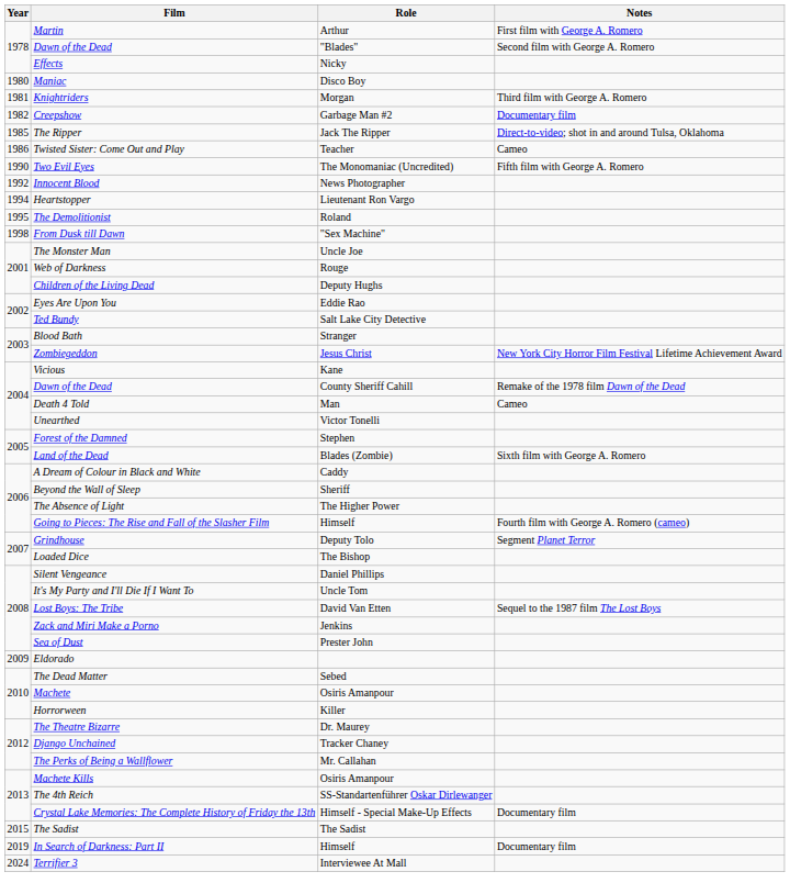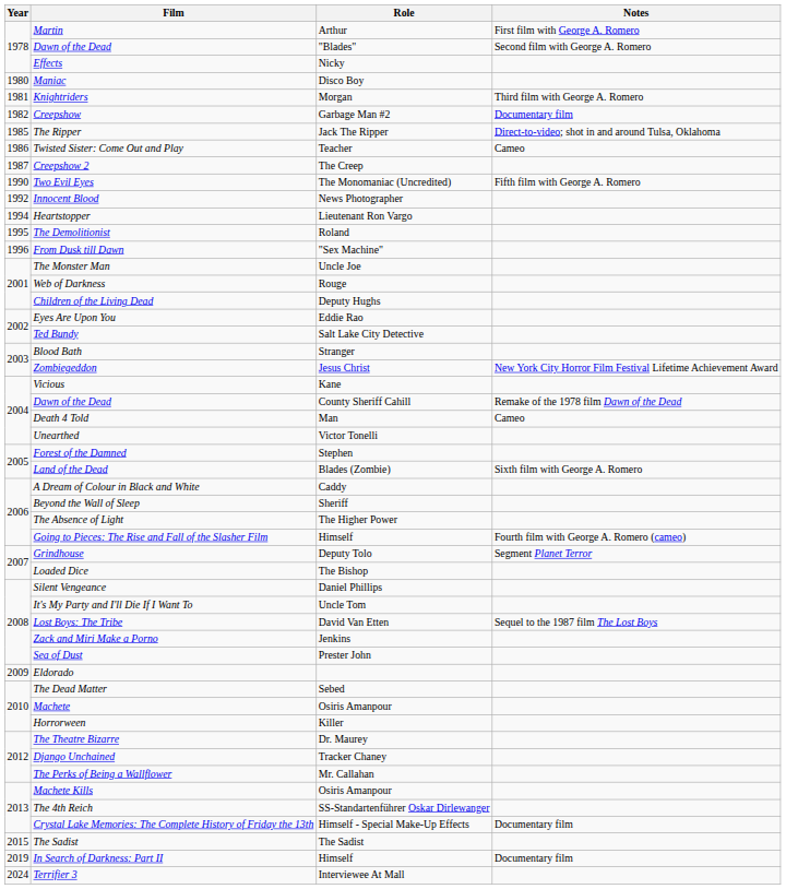 <table class="wikitable">
 <tr>
 <th>Year</th>
 <th>Film</th>
 <th>Role</th>
 <th>Notes</th>
 </tr>
 <tr>
 <td rowspan="3">1978</td>
 <td><em><a href='#'>Martin</a></em></td>
 <td>Arthur</td>
 <td>First film with <a href='#'>George A. Romero</a></td>
 </tr>
 <tr>
 <td><em><a href='#'>Dawn of the Dead</a></em></td>
 <td>"Blades"</td>
 <td>Second film with George A. Romero</td>
 </tr>
 <tr>
 <td><em><a href='#'>Effects</a></em></td>
 <td>Nicky</td>
 <td></td>
 </tr>
 <tr>
 <td>1980</td>
 <td><em><a href='#'>Maniac</a></em></td>
 <td>Disco Boy</td>
 <td></td>
 </tr>
 <tr>
 <td>1981</td>
 <td><em><a href='#'>Knightriders</a></em></td>
 <td>Morgan</td>
 <td>Third film with George A. Romero</td>
 </tr>
 <tr>
 <td>1982</td>
 <td><em><a href='#'>Creepshow</a></em></td>
 <td>Garbage Man #2</td>
 <td><a href='#'>Documentary film</a></td>
 </tr>
 <tr>
 <td>1985</td>
 <td><em>The Ripper</em></td>
 <td>Jack The Ripper</td>
 <td><a href='#'>Direct-to-video</a>; shot in and around Tulsa, Oklahoma</td>
 </tr>
 <tr>
 <td>1986</td>
 <td><em>Twisted Sister: Come Out and Play</em></td>
 <td>Teacher</td>
 <td>Cameo</td>
 </tr>
 <tr>
+<td>1987</td>
+<td><em><a href='#'>Creepshow 2</a></em></td>
+<td>The Creep</td>
+<td></td>
+</tr>
+<tr>
 <td>1990</td>
 <td><em><a href='#'>Two Evil Eyes</a></em></td>
 <td>The Monomaniac (Uncredited)</td>
 <td>Fifth film with George A. Romero</td>
 </tr>
 <tr>
 <td>1992</td>
 <td><em><a href='#'>Innocent Blood</a></em></td>
 <td>News Photographer</td>
 <td></td>
 </tr>
 <tr>
 <td>1994</td>
 <td><em>Heartstopper</em></td>
 <td>Lieutenant Ron Vargo</td>
 <td></td>
 </tr>
 <tr>
 <td>1995</td>
 <td><em><a href='#'>The Demolitionist</a></em></td>
 <td>Roland</td>
 <td></td>
 </tr>
 <tr>
-<td>1998</td>
+<td>1996</td>
 <td><em><a href='#'>From Dusk till Dawn</a></em></td>
 <td>"Sex Machine"</td>
 <td></td>
 </tr>
 <tr>
 <td rowspan="3">2001</td>
 <td><em>The Monster Man</em></td>
 <td>Uncle Joe</td>
 <td></td>
 </tr>
 <tr>
 <td><em>Web of Darkness</em></td>
 <td>Rouge</td>
 <td></td>
 </tr>
 <tr>
 <td><em><a href='#'>Children of the Living Dead</a></em></td>
 <td>Deputy Hughs</td>
 <td></td>
 </tr>
 <tr>
 <td rowspan="2">2002</td>
 <td><em>Eyes Are Upon You</em></td>
 <td>Eddie Rao</td>
 <td></td>
 </tr>
 <tr>
 <td><em><a href='#'>Ted Bundy</a></em></td>
 <td>Salt Lake City Detective</td>
 <td></td>
 </tr>
 <tr>
 <td rowspan="2">2003</td>
 <td><em>Blood Bath</em></td>
 <td>Stranger</td>
 <td></td>
 </tr>
 <tr>
 <td><em><a href='#'>Zombiegeddon</a></em></td>
 <td><a href='#'>Jesus Christ</a></td>
 <td><a href='#'>New York City Horror Film Festival</a> Lifetime Achievement Award</td>
 </tr>
 <tr>
 <td rowspan="4">2004</td>
 <td><em>Vicious</em></td>
 <td>Kane</td>
 <td></td>
 </tr>
 <tr>
 <td><em><a href='#'>Dawn of the Dead</a></em></td>
 <td>County Sheriff Cahill</td>
 <td>Remake of the 1978 film <em><a href='#'>Dawn of the Dead</a></em></td>
 </tr>
 <tr>
 <td><em>Death 4 Told</em></td>
 <td>Man</td>
 <td>Cameo</td>
 </tr>
 <tr>
 <td><em>Unearthed</em></td>
 <td>Victor Tonelli</td>
 <td></td>
 </tr>
 <tr>
 <td rowspan="2">2005</td>
 <td><em><a href='#'>Forest of the Damned</a></em></td>
 <td>Stephen</td>
 <td></td>
 </tr>
 <tr>
 <td><em><a href='#'>Land of the Dead</a></em></td>
 <td>Blades (Zombie)</td>
 <td>Sixth film with George A. Romero</td>
 </tr>
 <tr>
 <td rowspan="4">2006</td>
 <td><em>A Dream of Colour in Black and White</em></td>
 <td>Caddy</td>
 <td></td>
 </tr>
 <tr>
 <td><em>Beyond the Wall of Sleep</em></td>
 <td>Sheriff</td>
 <td></td>
 </tr>
 <tr>
 <td><em>The Absence of Light</em></td>
 <td>The Higher Power</td>
 <td></td>
 </tr>
 <tr>
 <td><em><a href='#'>Going to Pieces: The Rise and Fall of the Slasher Film</a></em></td>
 <td>Himself</td>
 <td>Fourth film with George A. Romero (<a href='#'>cameo</a>)</td>
 </tr>
 <tr>
 <td rowspan="2">2007</td>
 <td><em><a href='#'>Grindhouse</a></em></td>
 <td>Deputy Tolo</td>
 <td>Segment <em><a href='#'>Planet Terror</a></em></td>
 </tr>
 <tr>
 <td><em>Loaded Dice</em></td>
 <td>The Bishop</td>
 <td></td>
 </tr>
 <tr>
 <td rowspan="5">2008</td>
 <td><em>Silent Vengeance</em></td>
 <td>Daniel Phillips</td>
 <td></td>
 </tr>
 <tr>
 <td><em>It's My Party and I'll Die If I Want To</em></td>
 <td>Uncle Tom</td>
 <td></td>
 </tr>
 <tr>
 <td><em><a href='#'>Lost Boys: The Tribe</a></em></td>
 <td>David Van Etten</td>
 <td>Sequel to the 1987 film <em><a href='#'>The Lost Boys</a></em></td>
 </tr>
 <tr>
 <td><em><a href='#'>Zack and Miri Make a Porno</a></em></td>
 <td>Jenkins</td>
 <td></td>
 </tr>
 <tr>
 <td><em><a href='#'>Sea of Dust</a></em></td>
 <td>Prester John</td>
 <td></td>
 </tr>
 <tr>
 <td>2009</td>
 <td><em>Eldorado</em></td>
 <td></td>
 <td></td>
 </tr>
 <tr>
 <td rowspan="3">2010</td>
 <td><em>The Dead Matter</em></td>
 <td>Sebed</td>
 <td></td>
 </tr>
 <tr>
 <td><em><a href='#'>Machete</a></em></td>
 <td>Osiris Amanpour</td>
 <td></td>
 </tr>
 <tr>
 <td><em>Horrorween</em></td>
 <td>Killer</td>
 <td></td>
 </tr>
 <tr>
 <td rowspan="3">2012</td>
 <td><em><a href='#'>The Theatre Bizarre</a></em></td>
 <td>Dr. Maurey</td>
 <td></td>
 </tr>
 <tr>
 <td><em><a href='#'>Django Unchained</a></em></td>
 <td>Tracker Chaney</td>
 <td></td>
 </tr>
 <tr>
 <td><em><a href='#'>The Perks of Being a Wallflower</a></em></td>
 <td>Mr. Callahan</td>
 <td></td>
 </tr>
 <tr>
 <td rowspan="3">2013</td>
 <td><em><a href='#'>Machete Kills</a></em></td>
 <td>Osiris Amanpour</td>
 <td></td>
 </tr>
 <tr>
 <td><em>The 4th Reich</em></td>
 <td>SS-Standartenführer <a href='#'>Oskar Dirlewanger</a></td>
 <td></td>
 </tr>
 <tr>
 <td><em><a href='#'>Crystal Lake Memories: The Complete History of Friday the 13th</a></em></td>
 <td>Himself - Special Make-Up Effects</td>
 <td>Documentary film</td>
 </tr>
 <tr>
 <td rowspan="1">2015</td>
 <td><em>The Sadist</em></td>
 <td>The Sadist</td>
 <td></td>
 </tr>
 <tr>
 <td>2019</td>
 <td><em><a href='#'>In Search of Darkness: Part II</a></em></td>
 <td>Himself</td>
 <td>Documentary film</td>
 </tr>
 <tr>
 <td>2024</td>
 <td><em><a href='#'>Terrifier 3</a></em></td>
 <td>Interviewee At Mall</td>
 <td></td>
 </tr>
 </table>
